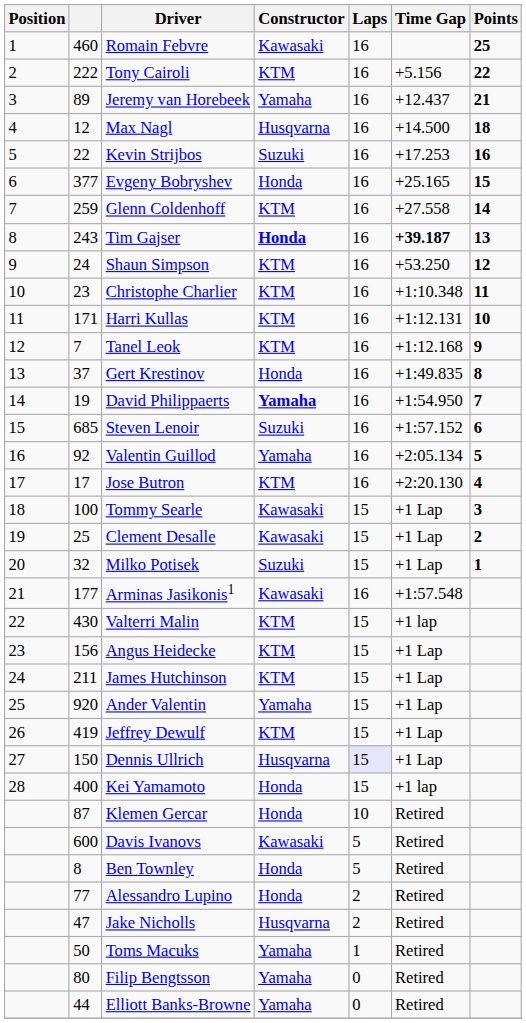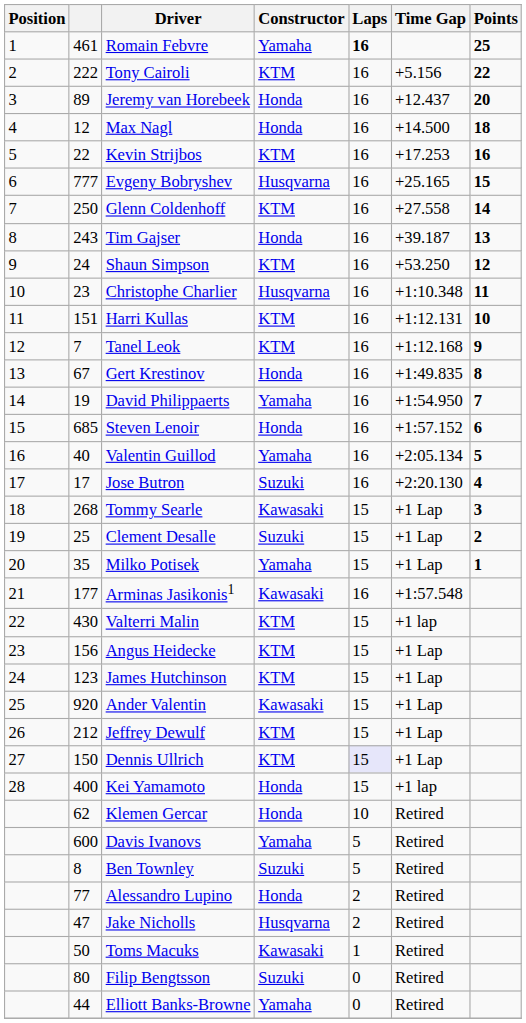 <table class="wikitable" style="font-size:95%;">
 <tr>
 <th>Position</th>
 <th></th>
 <th>Driver</th>
 <th>Constructor</th>
 <th>Laps</th>
 <th>Time Gap</th>
 <th>Points</th>
 </tr>
 <tr>
 <td>1</td>
-<td>460</td>
+<td>461</td>
 <td> <a href='#'>Romain Febvre</a></td>
-<td><a href='#'>Kawasaki</a></td>
-<td>16</td>
+<td><a href='#'>Yamaha</a></td>
+<td><strong>16</strong></td>
 <td></td>
 <td><strong>25</strong></td>
 </tr>
 <tr>
 <td>2</td>
 <td>222</td>
 <td> <a href='#'>Tony Cairoli</a></td>
 <td><a href='#'>KTM</a></td>
 <td>16</td>
 <td>+5.156</td>
 <td><strong>22</strong></td>
 </tr>
 <tr>
 <td>3</td>
 <td>89</td>
 <td> <a href='#'>Jeremy van Horebeek</a></td>
-<td><a href='#'>Yamaha</a></td>
+<td><a href='#'>Honda</a></td>
 <td>16</td>
 <td>+12.437</td>
-<td><strong>21</strong></td>
+<td><strong>20</strong></td>
 </tr>
 <tr>
 <td>4</td>
 <td>12</td>
 <td> <a href='#'>Max Nagl</a></td>
-<td><a href='#'>Husqvarna</a></td>
+<td><a href='#'>Honda</a></td>
 <td>16</td>
 <td>+14.500</td>
 <td><strong>18</strong></td>
 </tr>
 <tr>
 <td>5</td>
 <td>22</td>
 <td> <a href='#'>Kevin Strijbos</a></td>
-<td><a href='#'>Suzuki</a></td>
+<td><a href='#'>KTM</a></td>
 <td>16</td>
 <td>+17.253</td>
 <td><strong>16</strong></td>
 </tr>
 <tr>
 <td>6</td>
-<td>377</td>
+<td>777</td>
 <td> <a href='#'>Evgeny Bobryshev</a></td>
-<td><a href='#'>Honda</a></td>
+<td><a href='#'>Husqvarna</a></td>
 <td>16</td>
 <td>+25.165</td>
 <td><strong>15</strong></td>
 </tr>
 <tr>
 <td>7</td>
-<td>259</td>
+<td>250</td>
 <td> <a href='#'>Glenn Coldenhoff</a></td>
 <td><a href='#'>KTM</a></td>
 <td>16</td>
 <td>+27.558</td>
 <td><strong>14</strong></td>
 </tr>
 <tr>
 <td>8</td>
 <td>243</td>
 <td> <a href='#'>Tim Gajser</a></td>
-<td><strong><a href='#'>Honda</a></strong></td>
+<td><a href='#'>Honda</a></td>
 <td>16</td>
-<td><strong>+39.187</strong></td>
+<td>+39.187</td>
 <td><strong>13</strong></td>
 </tr>
 <tr>
 <td>9</td>
 <td>24</td>
 <td> <a href='#'>Shaun Simpson</a></td>
 <td><a href='#'>KTM</a></td>
 <td>16</td>
 <td>+53.250</td>
 <td><strong>12</strong></td>
 </tr>
 <tr>
 <td>10</td>
 <td>23</td>
 <td> <a href='#'>Christophe Charlier</a></td>
-<td><a href='#'>KTM</a></td>
+<td><a href='#'>Husqvarna</a></td>
 <td>16</td>
 <td>+1:10.348</td>
 <td><strong>11</strong></td>
 </tr>
 <tr>
 <td>11</td>
-<td>171</td>
+<td>151</td>
 <td> <a href='#'>Harri Kullas</a></td>
 <td><a href='#'>KTM</a></td>
 <td>16</td>
 <td>+1:12.131</td>
 <td><strong>10</strong></td>
 </tr>
 <tr>
 <td>12</td>
 <td>7</td>
 <td> <a href='#'>Tanel Leok</a></td>
 <td><a href='#'>KTM</a></td>
 <td>16</td>
 <td>+1:12.168</td>
 <td><strong>9</strong></td>
 </tr>
 <tr>
 <td>13</td>
-<td>37</td>
+<td>67</td>
 <td> <a href='#'>Gert Krestinov</a></td>
 <td><a href='#'>Honda</a></td>
 <td>16</td>
 <td>+1:49.835</td>
 <td><strong>8</strong></td>
 </tr>
 <tr>
 <td>14</td>
 <td>19</td>
 <td> <a href='#'>David Philippaerts</a></td>
-<td><strong><a href='#'>Yamaha</a></strong></td>
+<td><a href='#'>Yamaha</a></td>
 <td>16</td>
 <td>+1:54.950</td>
 <td><strong>7</strong></td>
 </tr>
 <tr>
 <td>15</td>
 <td>685</td>
 <td> <a href='#'>Steven Lenoir</a></td>
-<td><a href='#'>Suzuki</a></td>
+<td><a href='#'>Honda</a></td>
 <td>16</td>
 <td>+1:57.152</td>
 <td><strong>6</strong></td>
 </tr>
 <tr>
 <td>16</td>
-<td>92</td>
+<td>40</td>
 <td> <a href='#'>Valentin Guillod</a></td>
 <td><a href='#'>Yamaha</a></td>
 <td>16</td>
 <td>+2:05.134</td>
 <td><strong>5</strong></td>
 </tr>
 <tr>
 <td>17</td>
 <td>17</td>
 <td> <a href='#'>Jose Butron</a></td>
-<td><a href='#'>KTM</a></td>
+<td><a href='#'>Suzuki</a></td>
 <td>16</td>
 <td>+2:20.130</td>
 <td><strong>4</strong></td>
 </tr>
 <tr>
 <td>18</td>
-<td>100</td>
+<td>268</td>
 <td> <a href='#'>Tommy Searle</a></td>
 <td><a href='#'>Kawasaki</a></td>
 <td>15</td>
 <td>+1 Lap</td>
 <td><strong>3</strong></td>
 </tr>
 <tr>
 <td>19</td>
 <td>25</td>
 <td> <a href='#'>Clement Desalle</a></td>
-<td><a href='#'>Kawasaki</a></td>
+<td><a href='#'>Suzuki</a></td>
 <td>15</td>
 <td>+1 Lap</td>
 <td><strong>2</strong></td>
 </tr>
 <tr>
 <td>20</td>
-<td>32</td>
+<td>35</td>
 <td> <a href='#'>Milko Potisek</a></td>
-<td><a href='#'>Suzuki</a></td>
+<td><a href='#'>Yamaha</a></td>
 <td>15</td>
 <td>+1 Lap</td>
 <td><strong>1</strong></td>
 </tr>
 <tr>
 <td>21</td>
 <td>177</td>
 <td> <a href='#'>Arminas Jasikonis</a><sup>1</sup></td>
 <td><a href='#'>Kawasaki</a></td>
 <td>16</td>
 <td>+1:57.548</td>
 <td></td>
 </tr>
 <tr>
 <td>22</td>
 <td>430</td>
 <td> <a href='#'>Valterri Malin</a></td>
 <td><a href='#'>KTM</a></td>
 <td>15</td>
 <td>+1 lap</td>
 <td></td>
 </tr>
 <tr>
 <td>23</td>
 <td>156</td>
 <td> <a href='#'>Angus Heidecke</a></td>
 <td><a href='#'>KTM</a></td>
 <td>15</td>
 <td>+1 Lap</td>
 <td></td>
 </tr>
 <tr>
 <td>24</td>
-<td>211</td>
+<td>123</td>
 <td> <a href='#'>James Hutchinson</a></td>
 <td><a href='#'>KTM</a></td>
 <td>15</td>
 <td>+1 Lap</td>
 <td></td>
 </tr>
 <tr>
 <td>25</td>
 <td>920</td>
 <td> <a href='#'>Ander Valentin</a></td>
-<td><a href='#'>Yamaha</a></td>
+<td><a href='#'>Kawasaki</a></td>
 <td>15</td>
 <td>+1 Lap</td>
 <td></td>
 </tr>
 <tr>
 <td>26</td>
-<td>419</td>
+<td>212</td>
 <td> <a href='#'>Jeffrey Dewulf</a></td>
 <td><a href='#'>KTM</a></td>
 <td>15</td>
 <td>+1 Lap</td>
 <td></td>
 </tr>
 <tr>
 <td>27</td>
 <td>150</td>
 <td> <a href='#'>Dennis Ullrich</a></td>
-<td><a href='#'>Husqvarna</a></td>
+<td><a href='#'>KTM</a></td>
 <td style="background: lavender;">15</td>
 <td>+1 Lap</td>
 <td></td>
 </tr>
 <tr>
 <td>28</td>
 <td>400</td>
 <td> <a href='#'>Kei Yamamoto</a></td>
 <td><a href='#'>Honda</a></td>
 <td>15</td>
 <td>+1 lap</td>
 <td></td>
 </tr>
 <tr>
 <td></td>
-<td>87</td>
+<td>62</td>
 <td> <a href='#'>Klemen Gercar</a></td>
 <td><a href='#'>Honda</a></td>
 <td>10</td>
 <td>Retired</td>
 <td></td>
 </tr>
 <tr>
 <td></td>
 <td>600</td>
 <td> <a href='#'>Davis Ivanovs</a></td>
-<td><a href='#'>Kawasaki</a></td>
+<td><a href='#'>Yamaha</a></td>
 <td>5</td>
 <td>Retired</td>
 <td></td>
 </tr>
 <tr>
 <td></td>
 <td>8</td>
 <td> <a href='#'>Ben Townley</a></td>
-<td><a href='#'>Honda</a></td>
+<td><a href='#'>Suzuki</a></td>
 <td>5</td>
 <td>Retired</td>
 <td></td>
 </tr>
 <tr>
 <td></td>
 <td>77</td>
 <td> <a href='#'>Alessandro Lupino</a></td>
 <td><a href='#'>Honda</a></td>
 <td>2</td>
 <td>Retired</td>
 <td></td>
 </tr>
 <tr>
 <td></td>
 <td>47</td>
 <td> <a href='#'>Jake Nicholls</a></td>
 <td><a href='#'>Husqvarna</a></td>
 <td>2</td>
 <td>Retired</td>
 <td></td>
 </tr>
 <tr>
 <td></td>
 <td>50</td>
 <td> <a href='#'>Toms Macuks</a></td>
-<td><a href='#'>Yamaha</a></td>
+<td><a href='#'>Kawasaki</a></td>
 <td>1</td>
 <td>Retired</td>
 <td></td>
 </tr>
 <tr>
 <td></td>
 <td>80</td>
 <td> <a href='#'>Filip Bengtsson</a></td>
-<td><a href='#'>Yamaha</a></td>
+<td><a href='#'>Suzuki</a></td>
 <td>0</td>
 <td>Retired</td>
 <td></td>
 </tr>
 <tr>
 <td></td>
 <td>44</td>
 <td> <a href='#'>Elliott Banks-Browne</a></td>
 <td><a href='#'>Yamaha</a></td>
 <td>0</td>
 <td>Retired</td>
 <td></td>
 </tr>
 <tr>
 </tr>
 </table>
